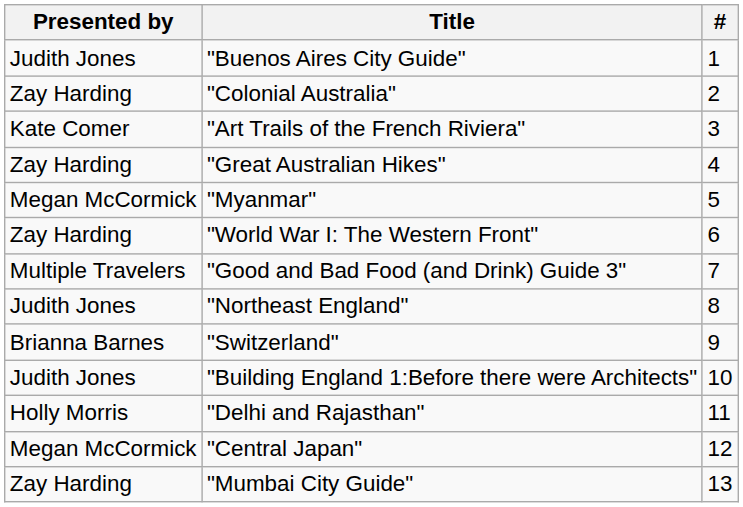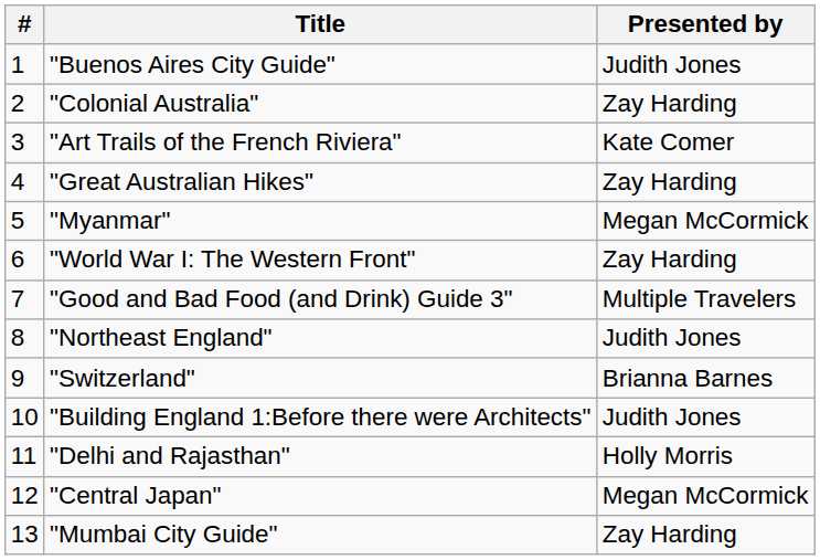 <table class="wikitable">
 <tr>
+<th>#</th>
+<th>Title</th>
 <th>Presented by</th>
-<th>Title</th>
-<th>#</th>
 </tr>
 <tr>
+<td>1</td>
+<td>"Buenos Aires City Guide"</td>
 <td>Judith Jones</td>
-<td>"Buenos Aires City Guide"</td>
-<td>1</td>
 </tr>
 <tr>
+<td>2</td>
+<td>"Colonial Australia"</td>
 <td>Zay Harding</td>
-<td>"Colonial Australia"</td>
-<td>2</td>
 </tr>
 <tr>
+<td>3</td>
+<td>"Art Trails of the French Riviera"</td>
 <td>Kate Comer</td>
-<td>"Art Trails of the French Riviera"</td>
-<td>3</td>
 </tr>
 <tr>
+<td>4</td>
+<td>"Great Australian Hikes"</td>
 <td>Zay Harding</td>
-<td>"Great Australian Hikes"</td>
-<td>4</td>
 </tr>
 <tr>
+<td>5</td>
+<td>"Myanmar"</td>
 <td>Megan McCormick</td>
-<td>"Myanmar"</td>
-<td>5</td>
 </tr>
 <tr>
+<td>6</td>
+<td>"World War I: The Western Front"</td>
 <td>Zay Harding</td>
-<td>"World War I: The Western Front"</td>
-<td>6</td>
 </tr>
 <tr>
+<td>7</td>
+<td>"Good and Bad Food (and Drink) Guide 3"</td>
 <td>Multiple Travelers</td>
-<td>"Good and Bad Food (and Drink) Guide 3"</td>
-<td>7</td>
 </tr>
 <tr>
+<td>8</td>
+<td>"Northeast England"</td>
 <td>Judith Jones</td>
-<td>"Northeast England"</td>
-<td>8</td>
 </tr>
 <tr>
+<td>9</td>
+<td>"Switzerland"</td>
 <td>Brianna Barnes</td>
-<td>"Switzerland"</td>
-<td>9</td>
 </tr>
 <tr>
+<td>10</td>
+<td>"Building England 1:Before there were Architects"</td>
 <td>Judith Jones</td>
-<td>"Building England 1:Before there were Architects"</td>
-<td>10</td>
 </tr>
 <tr>
+<td>11</td>
+<td>"Delhi and Rajasthan"</td>
 <td>Holly Morris</td>
-<td>"Delhi and Rajasthan"</td>
-<td>11</td>
 </tr>
 <tr>
+<td>12</td>
+<td>"Central Japan"</td>
 <td>Megan McCormick</td>
-<td>"Central Japan"</td>
-<td>12</td>
 </tr>
 <tr>
+<td>13</td>
+<td>"Mumbai City Guide"</td>
 <td>Zay Harding</td>
-<td>"Mumbai City Guide"</td>
-<td>13</td>
 </tr>
 </table>
